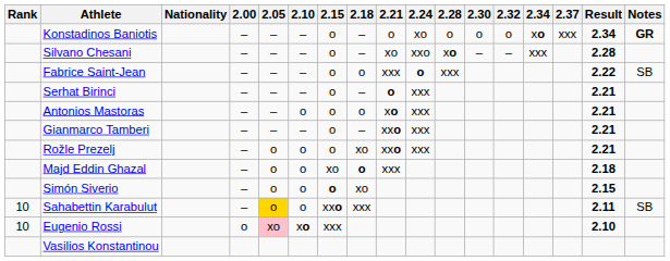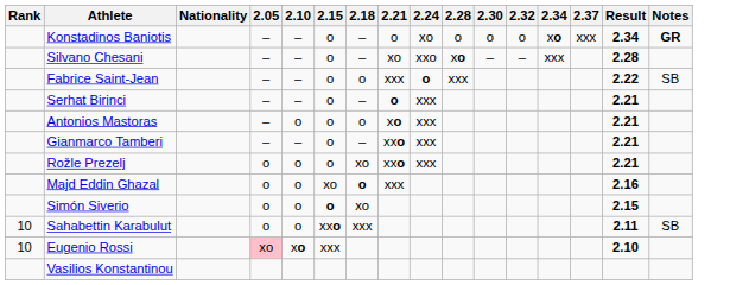 <table class="wikitable sortable" style="text-align:center">
 <tr>
 <th>Rank</th>
 <th>Athlete</th>
 <th>Nationality</th>
-<th>2.00</th>
 <th>2.05</th>
 <th>2.10</th>
 <th>2.15</th>
 <th>2.18</th>
 <th>2.21</th>
 <th>2.24</th>
 <th>2.28</th>
 <th>2.30</th>
 <th>2.32</th>
 <th>2.34</th>
 <th>2.37</th>
 <th>Result</th>
 <th>Notes</th>
 </tr>
 <tr>
 <td></td>
 <td align="left"><a href='#'>Konstadinos Baniotis</a></td>
 <td align="left"></td>
 <td>–</td>
 <td>–</td>
-<td>–</td>
 <td>o</td>
 <td>–</td>
 <td>o</td>
 <td>xo</td>
 <td>o</td>
 <td>o</td>
 <td>o</td>
 <td>x<strong>o</strong></td>
 <td>xxx</td>
 <td><strong>2.34</strong></td>
 <td><strong>GR</strong></td>
 </tr>
 <tr>
 <td></td>
 <td align="left"><a href='#'>Silvano Chesani</a></td>
 <td align="left"></td>
-<td>–</td>
 <td>–</td>
 <td>–</td>
 <td>o</td>
 <td>–</td>
 <td>xo</td>
 <td>xxo</td>
 <td>x<strong>o</strong></td>
 <td>–</td>
 <td>–</td>
 <td>xxx</td>
 <td></td>
 <td><strong>2.28</strong></td>
 <td></td>
 </tr>
 <tr>
 <td></td>
 <td align="left"><a href='#'>Fabrice Saint-Jean</a></td>
 <td align="left"></td>
 <td>–</td>
 <td>–</td>
-<td>–</td>
 <td>o</td>
 <td>o</td>
 <td>xxx</td>
 <td><strong>o</strong></td>
 <td>xxx</td>
 <td></td>
 <td></td>
 <td></td>
 <td></td>
 <td><strong>2.22</strong></td>
 <td>SB</td>
 </tr>
 <tr>
 <td></td>
 <td align="left"><a href='#'>Serhat Birinci</a></td>
 <td align="left"></td>
 <td>–</td>
 <td>–</td>
-<td>–</td>
 <td>o</td>
 <td>–</td>
 <td><strong>o</strong></td>
 <td>xxx</td>
 <td></td>
 <td></td>
 <td></td>
 <td></td>
 <td></td>
 <td><strong>2.21</strong></td>
 <td></td>
 </tr>
 <tr>
 <td></td>
 <td align="left"><a href='#'>Antonios Mastoras</a></td>
 <td align="left"></td>
-<td>–</td>
 <td>–</td>
 <td>o</td>
 <td>o</td>
 <td>o</td>
 <td>x<strong>o</strong></td>
 <td>xxx</td>
 <td></td>
 <td></td>
 <td></td>
 <td></td>
 <td></td>
 <td><strong>2.21</strong></td>
 <td></td>
 </tr>
 <tr>
 <td></td>
 <td align="left"><a href='#'>Gianmarco Tamberi</a></td>
 <td align="left"></td>
 <td>–</td>
 <td>–</td>
-<td>–</td>
 <td>o</td>
 <td>–</td>
 <td>xx<strong>o</strong></td>
 <td>xxx</td>
 <td></td>
 <td></td>
 <td></td>
 <td></td>
 <td></td>
 <td><strong>2.21</strong></td>
 <td></td>
 </tr>
 <tr>
 <td></td>
 <td align="left"><a href='#'>Rožle Prezelj</a></td>
 <td align="left"></td>
-<td>–</td>
 <td>o</td>
 <td>o</td>
 <td>o</td>
 <td>xo</td>
 <td>xx<strong>o</strong></td>
 <td>xxx</td>
 <td></td>
 <td></td>
 <td></td>
 <td></td>
 <td></td>
 <td><strong>2.21</strong></td>
 <td></td>
 </tr>
 <tr>
 <td></td>
 <td align="left"><a href='#'>Majd Eddin Ghazal</a></td>
 <td align="left"></td>
-<td>–</td>
 <td>o</td>
 <td>o</td>
 <td>xo</td>
 <td><strong>o</strong></td>
 <td>xxx</td>
 <td></td>
 <td></td>
 <td></td>
 <td></td>
 <td></td>
 <td></td>
-<td><strong>2.18</strong></td>
+<td><strong>2.16</strong></td>
 <td></td>
 </tr>
 <tr>
 <td></td>
 <td align="left"><a href='#'>Simón Siverio</a></td>
 <td align="left"></td>
-<td>–</td>
 <td>o</td>
 <td>o</td>
 <td><strong>o</strong></td>
 <td>xo</td>
 <td></td>
 <td></td>
 <td></td>
 <td></td>
 <td></td>
 <td></td>
 <td></td>
 <td><strong>2.15</strong></td>
 <td></td>
 </tr>
 <tr>
 <td>10</td>
 <td align="left"><a href='#'>Sahabettin Karabulut</a></td>
 <td align="left"></td>
-<td>–</td>
-<td style="background: gold;">o</td>
+<td>o</td>
 <td>o</td>
 <td>xx<strong>o</strong></td>
 <td>xxx</td>
 <td></td>
 <td></td>
 <td></td>
 <td></td>
 <td></td>
 <td></td>
 <td></td>
 <td><strong>2.11</strong></td>
 <td>SB</td>
 </tr>
 <tr>
 <td>10</td>
 <td align="left"><a href='#'>Eugenio Rossi</a></td>
 <td align="left"></td>
-<td>o</td>
 <td style="background: pink;">xo</td>
 <td>x<strong>o</strong></td>
 <td>xxx</td>
 <td></td>
 <td></td>
 <td></td>
 <td></td>
 <td></td>
 <td></td>
 <td></td>
 <td></td>
 <td><strong>2.10</strong></td>
 <td></td>
 </tr>
 <tr>
 <td></td>
 <td align="left"><a href='#'>Vasilios Konstantinou</a></td>
 <td align="left"></td>
 <td></td>
 <td></td>
 <td></td>
 <td></td>
 <td></td>
 <td></td>
 <td></td>
 <td></td>
 <td></td>
 <td></td>
 <td></td>
-<td></td>
 <td><strong></strong></td>
 <td></td>
 </tr>
 </table>
